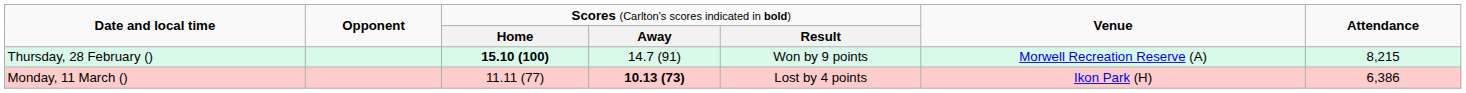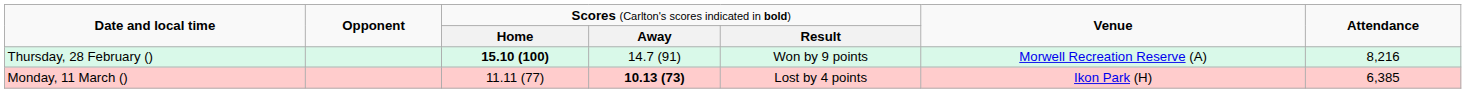 <table class="wikitable" style="font-size:90%; text-align:center; width: 100%; margin-left: auto; margin-right: auto;">
 <tr>
 <td rowspan=2><strong>Date and local time</strong></td>
 <td rowspan=2><strong>Opponent</strong></td>
 <td colspan=3><strong>Scores</strong> <small>(Carlton's scores indicated in <strong>bold</strong>)</small></td>
 <td rowspan=2><strong>Venue</strong></td>
 <td rowspan=2><strong>Attendance</strong></td>
 </tr>
 <tr>
 <th>Home</th>
 <th>Away</th>
 <th>Result</th>
 </tr>
 <tr style="background:#d9f9e9;">
 <td align=left>Thursday, 28 February ()</td>
 <td align=left></td>
 <td><strong>15.10 (100)</strong></td>
 <td>14.7 (91)</td>
 <td>Won by 9 points</td>
 <td><a href='#'>Morwell Recreation Reserve</a> (A)</td>
-<td>8,215</td>
+<td>8,216</td>
 </tr>
 <tr style="background:#fcc;">
 <td align=left>Monday, 11 March ()</td>
 <td align=left></td>
 <td>11.11 (77)</td>
 <td><strong>10.13 (73)</strong></td>
 <td>Lost by 4 points</td>
 <td><a href='#'>Ikon Park</a> (H)</td>
-<td>6,386</td>
+<td>6,385</td>
 </tr>
 </table>
